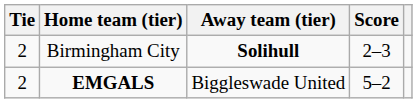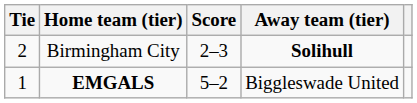 <table class="wikitable" style="text-align:center; font-size:85%">
 <tr>
 <th>Tie</th>
 <th>Home team (tier)</th>
+<th>Score</th>
 <th>Away team (tier)</th>
-<th>Score</th>
 <th></th>
 </tr>
 <tr>
 <td align="center">2</td>
 <td>Birmingham City</td>
+<td align="center">2–3</td>
 <td><strong>Solihull</strong></td>
-<td align="center">2–3</td>
 <td></td>
 </tr>
 <tr>
-<td align="center">2</td>
+<td align="center">1</td>
 <td><strong>EMGALS</strong></td>
+<td align="center">5–2</td>
 <td>Biggleswade United</td>
-<td align="center">5–2</td>
 <td></td>
 </tr>
 </table>
